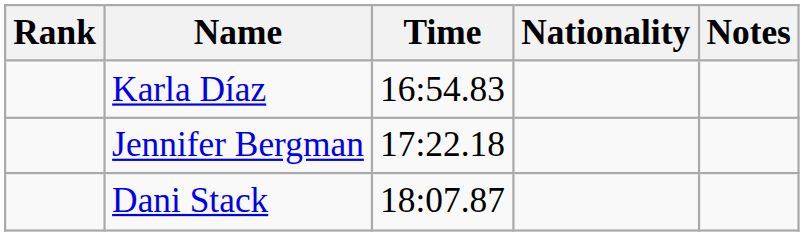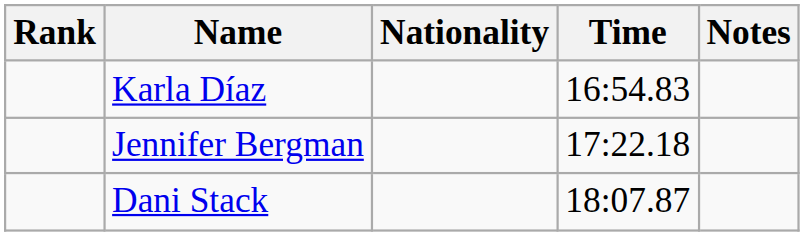 <table class="wikitable sortable" style="text-align:center">
 <tr>
 <th>Rank</th>
 <th>Name</th>
+<th>Nationality</th>
 <th>Time</th>
-<th>Nationality</th>
 <th>Notes</th>
 </tr>
 <tr>
 <td></td>
 <td align=left><a href='#'>Karla Díaz</a></td>
+<td align=left></td>
 <td>16:54.83</td>
-<td align=left></td>
 <td></td>
 </tr>
 <tr>
 <td></td>
 <td align=left><a href='#'>Jennifer Bergman</a></td>
+<td align=left></td>
 <td>17:22.18</td>
-<td align=left></td>
 <td></td>
 </tr>
 <tr>
 <td></td>
 <td align=left><a href='#'>Dani Stack</a></td>
+<td align=left></td>
 <td>18:07.87</td>
-<td align=left></td>
 <td></td>
 </tr>
 </table>
